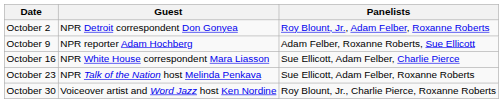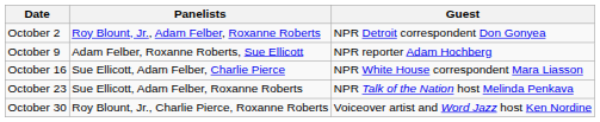 <table class="wikitable">
 <tr>
 <th>Date</th>
+<th>Panelists</th>
 <th>Guest</th>
-<th>Panelists</th>
 </tr>
 <tr>
 <td>October 2</td>
+<td><a href='#'>Roy Blount, Jr.</a>, <a href='#'>Adam Felber</a>, <a href='#'>Roxanne Roberts</a></td>
 <td>NPR <a href='#'>Detroit</a> correspondent <a href='#'>Don Gonyea</a></td>
-<td><a href='#'>Roy Blount, Jr.</a>, <a href='#'>Adam Felber</a>, <a href='#'>Roxanne Roberts</a></td>
 </tr>
 <tr>
 <td>October 9</td>
+<td>Adam Felber, Roxanne Roberts, <a href='#'>Sue Ellicott</a></td>
 <td>NPR reporter <a href='#'>Adam Hochberg</a></td>
-<td>Adam Felber, Roxanne Roberts, <a href='#'>Sue Ellicott</a></td>
 </tr>
 <tr>
 <td>October 16</td>
+<td>Sue Ellicott, Adam Felber, <a href='#'>Charlie Pierce</a></td>
 <td>NPR <a href='#'>White House</a> correspondent <a href='#'>Mara Liasson</a></td>
-<td>Sue Ellicott, Adam Felber, <a href='#'>Charlie Pierce</a></td>
 </tr>
 <tr>
 <td>October 23</td>
+<td>Sue Ellicott, Adam Felber, Roxanne Roberts</td>
 <td>NPR <em><a href='#'>Talk of the Nation</a></em> host <a href='#'>Melinda Penkava</a></td>
-<td>Sue Ellicott, Adam Felber, Roxanne Roberts</td>
 </tr>
 <tr>
 <td>October 30</td>
+<td>Roy Blount, Jr., Charlie Pierce, Roxanne Roberts</td>
 <td>Voiceover artist and <em><a href='#'>Word Jazz</a></em> host <a href='#'>Ken Nordine</a></td>
-<td>Roy Blount, Jr., Charlie Pierce, Roxanne Roberts</td>
 </tr>
 </table>
